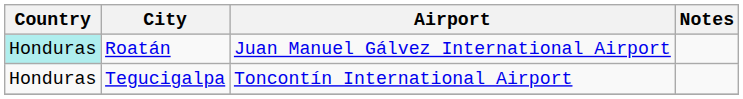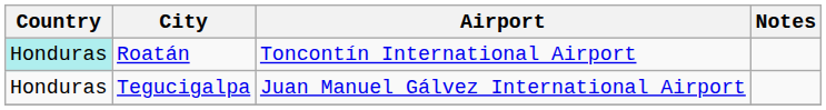 <table class="sortable wikitable">
 <tr>
 <th>Country</th>
 <th>City</th>
 <th>Airport</th>
 <th>Notes</th>
 </tr>
 <tr>
 <td style="background: paleturquoise;">Honduras</td>
 <td><a href='#'>Roatán</a></td>
-<td><a href='#'>Juan Manuel Gálvez International Airport</a></td>
+<td><a href='#'>Toncontín International Airport</a></td>
 <td aling=center></td>
 </tr>
 <tr>
 <td>Honduras</td>
 <td><a href='#'>Tegucigalpa</a></td>
-<td><a href='#'>Toncontín International Airport</a></td>
+<td><a href='#'>Juan Manuel Gálvez International Airport</a></td>
 <td></td>
 </tr>
 <tr>
 </tr>
 </table>
